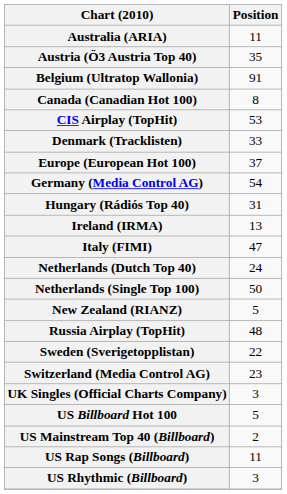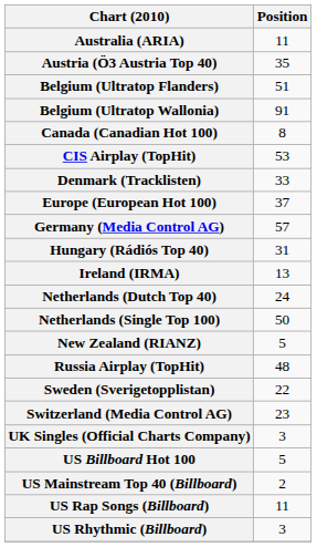 <table class="wikitable sortable plainrowheaders" style="text-align:center">
 <tr>
 <th scope="col">Chart (2010)</th>
 <th scope="col">Position</th>
 </tr>
 <tr>
 <th scope="row">Australia (ARIA)</th>
 <td>11</td>
 </tr>
 <tr>
 <th scope="row">Austria (Ö3 Austria Top 40)</th>
 <td>35</td>
+</tr>
+<tr>
+<th scope="row">Belgium (Ultratop Flanders)</th>
+<td>51</td>
 </tr>
 <tr>
 <th scope="row">Belgium (Ultratop Wallonia)</th>
 <td>91</td>
 </tr>
 <tr>
 <th scope="row">Canada (Canadian Hot 100)</th>
 <td>8</td>
 </tr>
 <tr>
 <th scope="row"><a href='#'>CIS</a> Airplay (TopHit)</th>
 <td>53</td>
 </tr>
 <tr>
 <th scope="row">Denmark (Tracklisten)</th>
 <td>33</td>
 </tr>
 <tr>
 <th scope="row">Europe (European Hot 100)</th>
 <td>37</td>
 </tr>
 <tr>
 <th scope="row">Germany (<a href='#'>Media Control AG</a>)</th>
-<td>54</td>
+<td>57</td>
 </tr>
 <tr>
 <th scope="row">Hungary (Rádiós Top 40)</th>
 <td>31</td>
 </tr>
 <tr>
 <th scope="row">Ireland (IRMA)</th>
 <td>13</td>
-</tr>
-<tr>
-<th scope="row">Italy (FIMI)</th>
-<td>47</td>
 </tr>
 <tr>
 <th scope="row">Netherlands (Dutch Top 40)</th>
 <td>24</td>
 </tr>
 <tr>
 <th scope="row">Netherlands (Single Top 100)</th>
 <td>50</td>
 </tr>
 <tr>
 <th scope="row">New Zealand (RIANZ)</th>
 <td>5</td>
 </tr>
 <tr>
 <th scope="row">Russia Airplay (TopHit)</th>
 <td>48</td>
 </tr>
 <tr>
 <th scope="row">Sweden (Sverigetopplistan)</th>
 <td>22</td>
 </tr>
 <tr>
 <th scope="row">Switzerland (Media Control AG)</th>
 <td>23</td>
 </tr>
 <tr>
 <th scope="row">UK Singles (Official Charts Company)</th>
 <td>3</td>
 </tr>
 <tr>
 <th scope="row">US <em>Billboard</em> Hot 100</th>
 <td>5</td>
 </tr>
 <tr>
 <th scope="row">US Mainstream Top 40 (<em>Billboard</em>)</th>
 <td>2</td>
 </tr>
 <tr>
 <th scope="row">US Rap Songs (<em>Billboard</em>)</th>
 <td>11</td>
 </tr>
 <tr>
 <th scope="row">US Rhythmic (<em>Billboard</em>)</th>
 <td>3</td>
 </tr>
 <tr>
 </tr>
 </table>
